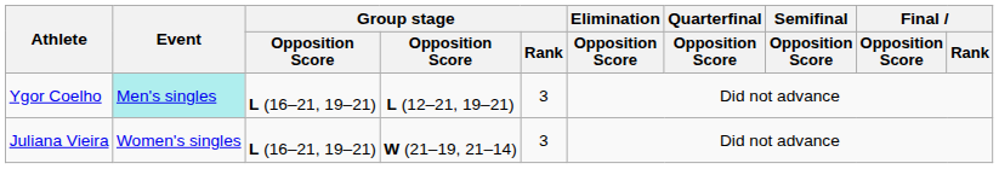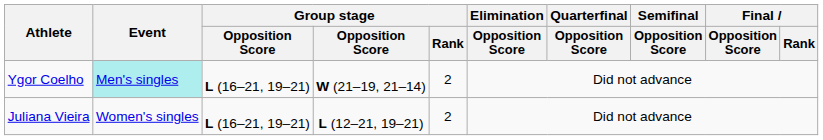 <table class="wikitable" style="font-size:90%">
 <tr>
 <th rowspan="2">Athlete</th>
 <th rowspan="2">Event</th>
 <th colspan="3">Group stage</th>
 <th>Elimination</th>
 <th>Quarterfinal</th>
 <th>Semifinal</th>
 <th colspan="2">Final / </th>
 </tr>
 <tr style="font-size:95%">
 <th>Opposition<br>Score</th>
 <th>Opposition<br>Score</th>
 <th>Rank</th>
 <th>Opposition<br>Score</th>
 <th>Opposition<br>Score</th>
 <th>Opposition<br>Score</th>
 <th>Opposition<br>Score</th>
 <th>Rank</th>
 </tr>
 <tr align="center">
 <td align="left"><a href='#'>Ygor Coelho</a></td>
 <td align="left" style="background: paleturquoise;"><a href='#'>Men's singles</a></td>
 <td><br><strong>L</strong> (16–21, 19–21)</td>
-<td><br><strong>L</strong> (12–21, 19–21)</td>
-<td>3</td>
+<td><br><strong>W</strong> (21–19, 21–14)</td>
+<td>2</td>
 <td colspan=5>Did not advance</td>
 </tr>
 <tr align="center">
 <td align="left"><a href='#'>Juliana Vieira</a></td>
 <td align="left"><a href='#'>Women's singles</a></td>
 <td><br><strong>L</strong> (16–21, 19–21)</td>
-<td><br><strong>W</strong> (21–19, 21–14)</td>
-<td>3</td>
+<td><br><strong>L</strong> (12–21, 19–21)</td>
+<td>2</td>
 <td colspan=5>Did not advance</td>
 </tr>
 </table>
